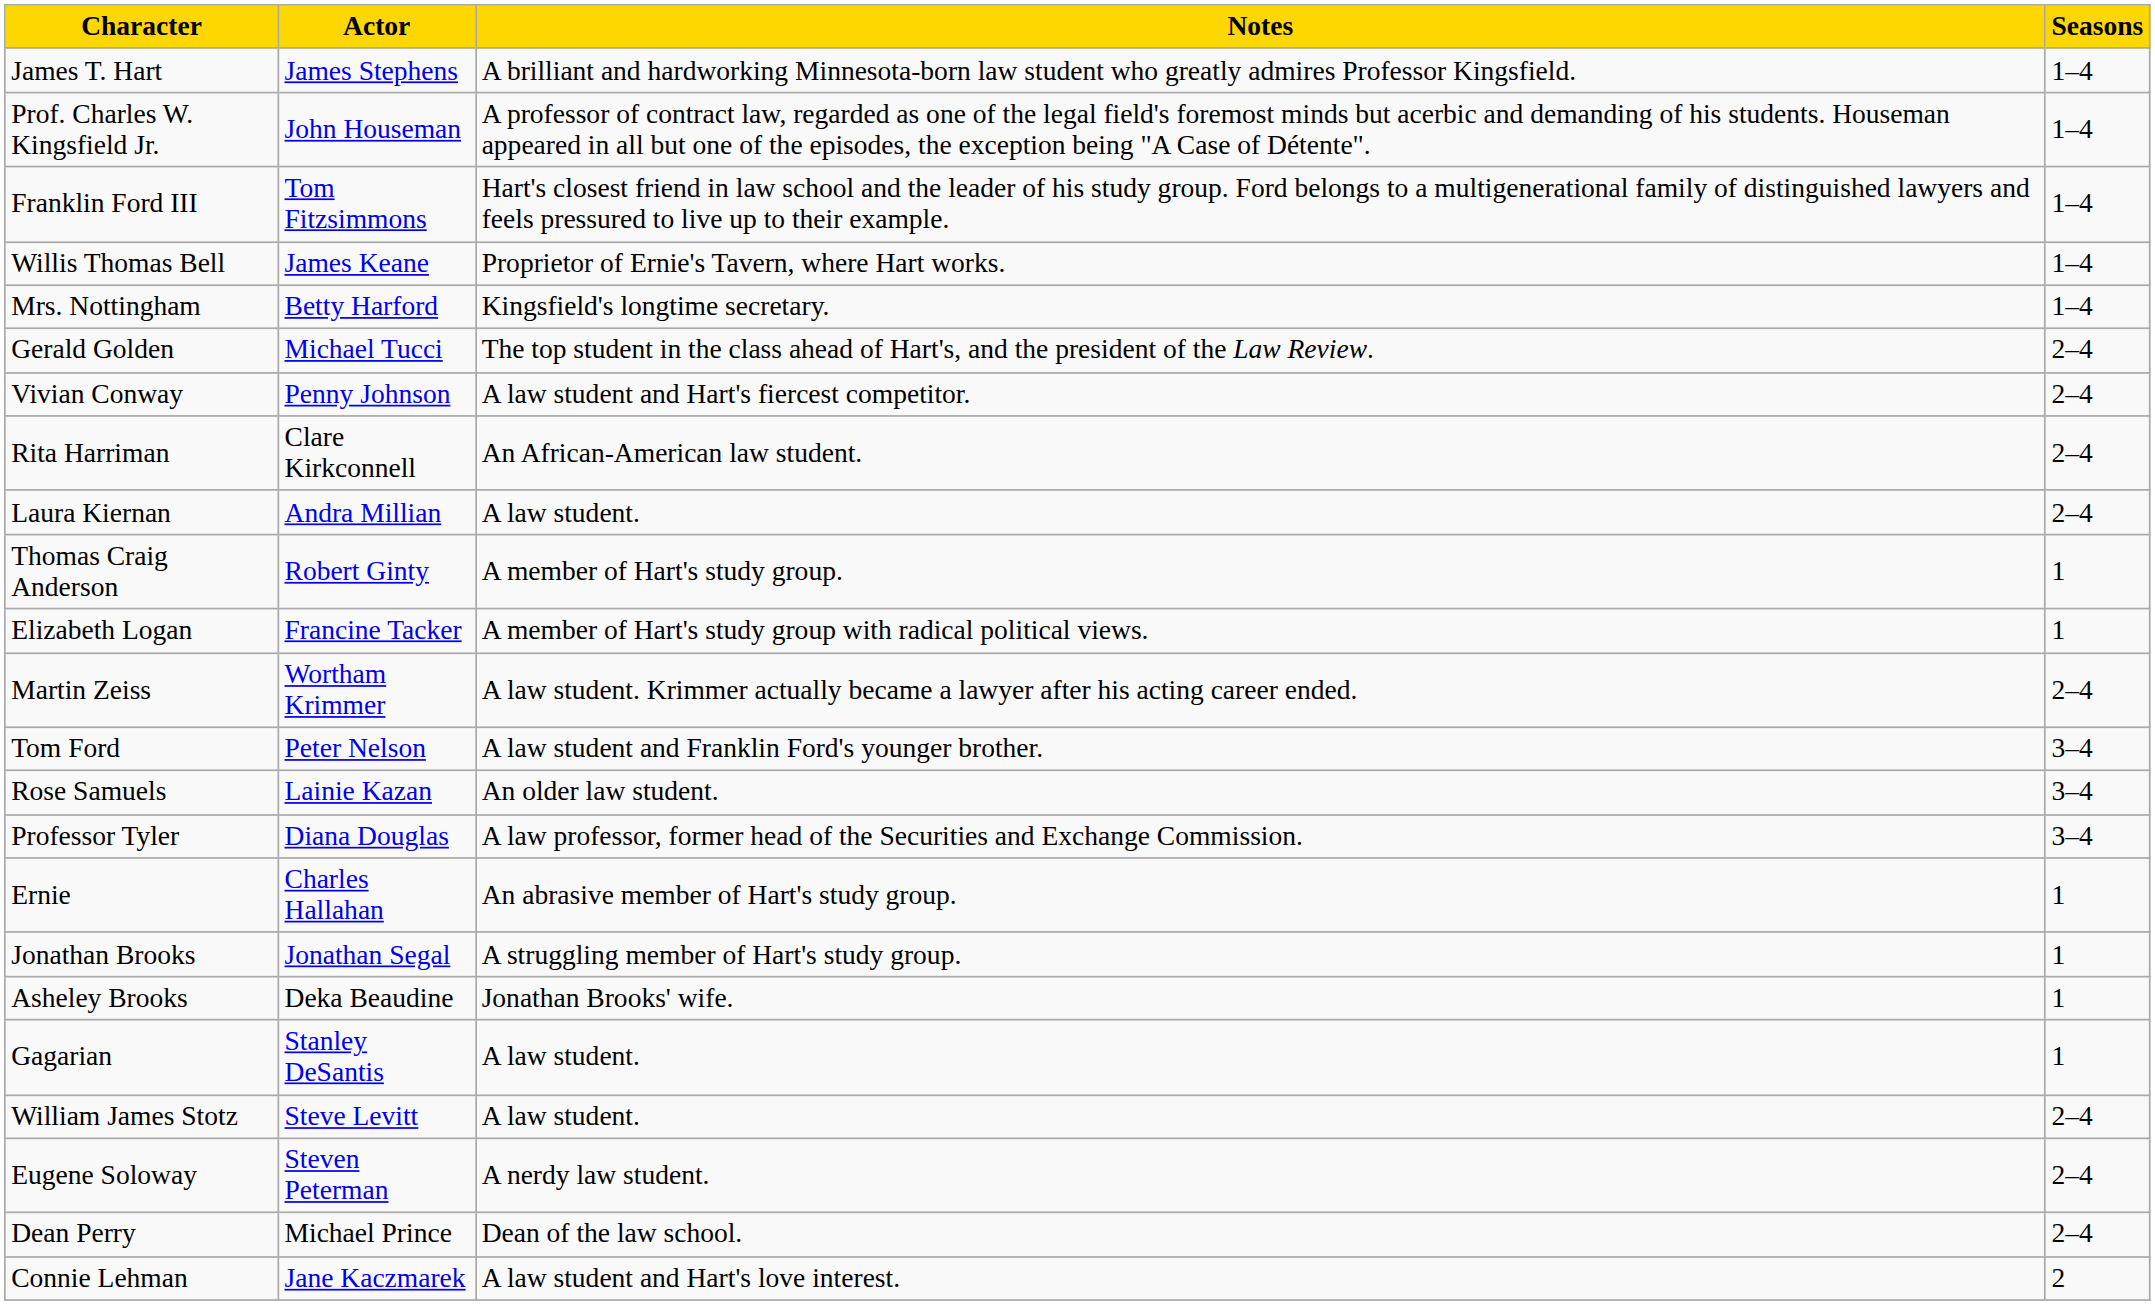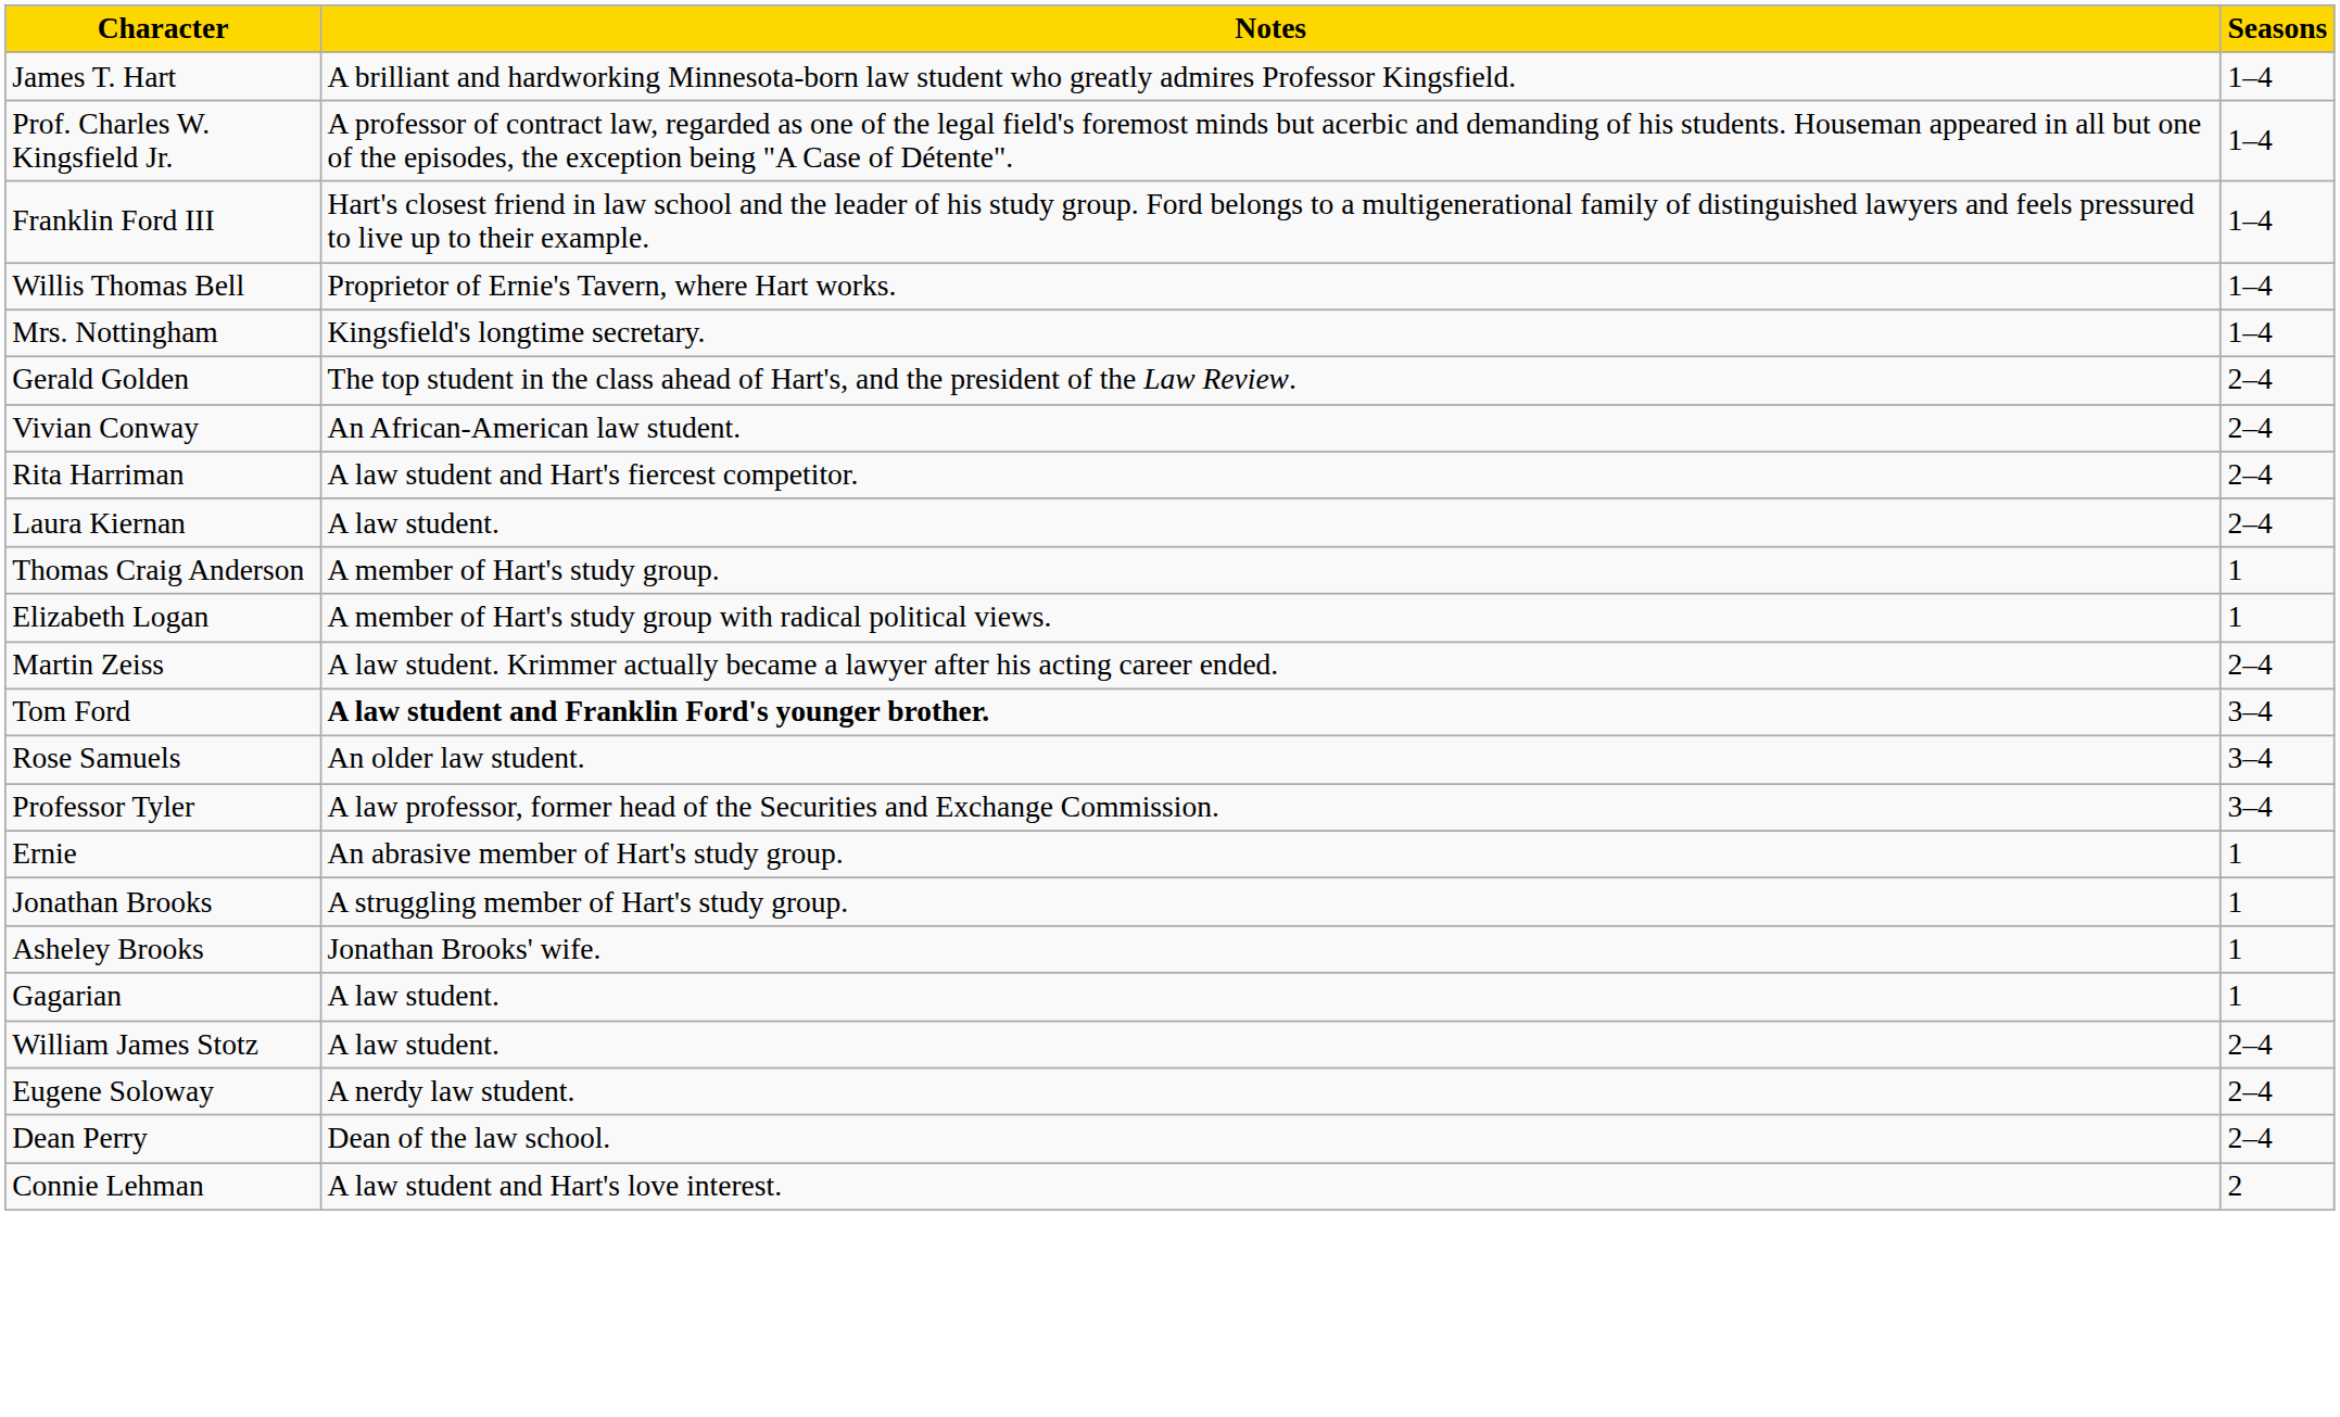 <table class="wikitable sortable">
 <tr>
 <th style="background-color:gold;"><strong>Character</strong></th>
-<th style="background-color:gold;"><strong>Actor</strong></th>
 <th style="background-color:gold;"><strong>Notes</strong></th>
 <th style="background-color:gold;"><strong>Seasons</strong></th>
 </tr>
 <tr>
 <td>James T. Hart</td>
-<td><a href='#'>James Stephens</a></td>
 <td>A brilliant and hardworking Minnesota-born law student who greatly admires Professor Kingsfield.</td>
 <td>1–4</td>
 </tr>
 <tr>
 <td>Prof. Charles W. Kingsfield Jr.</td>
-<td><a href='#'>John Houseman</a></td>
 <td>A professor of contract law, regarded as one of the legal field's foremost minds but acerbic and demanding of his students. Houseman appeared in all but one of the episodes, the exception being "A Case of Détente".</td>
 <td>1–4</td>
 </tr>
 <tr>
 <td>Franklin Ford III</td>
-<td><a href='#'>Tom Fitzsimmons</a></td>
 <td>Hart's closest friend in law school and the leader of his study group. Ford belongs to a multigenerational family of distinguished lawyers and feels pressured to live up to their example.</td>
 <td>1–4</td>
 </tr>
 <tr>
 <td>Willis Thomas Bell</td>
-<td><a href='#'>James Keane</a></td>
 <td>Proprietor of Ernie's Tavern, where Hart works.</td>
 <td>1–4</td>
 </tr>
 <tr>
 <td>Mrs. Nottingham</td>
-<td><a href='#'>Betty Harford</a></td>
 <td>Kingsfield's longtime secretary.</td>
 <td>1–4</td>
 </tr>
 <tr>
 <td>Gerald Golden</td>
-<td><a href='#'>Michael Tucci</a></td>
 <td>The top student in the class ahead of Hart's, and the president of the <em>Law Review</em>.</td>
 <td>2–4</td>
 </tr>
 <tr>
 <td>Vivian Conway</td>
-<td><a href='#'>Penny Johnson</a></td>
+<td>An African-American law student.</td>
+<td>2–4</td>
+</tr>
+<tr>
+<td>Rita Harriman</td>
 <td>A law student and Hart's fiercest competitor.</td>
 <td>2–4</td>
 </tr>
 <tr>
-<td>Rita Harriman</td>
-<td>Clare Kirkconnell</td>
-<td>An African-American law student.</td>
-<td>2–4</td>
-</tr>
-<tr>
 <td>Laura Kiernan</td>
-<td><a href='#'>Andra Millian</a></td>
 <td>A law student.</td>
 <td>2–4</td>
 </tr>
 <tr>
 <td>Thomas Craig Anderson</td>
-<td><a href='#'>Robert Ginty</a></td>
 <td>A member of Hart's study group.</td>
 <td>1</td>
 </tr>
 <tr>
 <td>Elizabeth Logan</td>
-<td><a href='#'>Francine Tacker</a></td>
 <td>A member of Hart's study group with radical political views.</td>
 <td>1</td>
 </tr>
 <tr>
 <td>Martin Zeiss</td>
-<td><a href='#'>Wortham Krimmer</a></td>
 <td>A law student. Krimmer actually became a lawyer after his acting career ended.</td>
 <td>2–4</td>
 </tr>
 <tr>
 <td>Tom Ford</td>
-<td><a href='#'>Peter Nelson</a></td>
-<td>A law student and Franklin Ford's younger brother.</td>
+<td><strong>A law student and Franklin Ford's younger brother.</strong></td>
 <td>3–4</td>
 </tr>
 <tr>
 <td>Rose Samuels</td>
-<td><a href='#'>Lainie Kazan</a></td>
 <td>An older law student.</td>
 <td>3–4</td>
 </tr>
 <tr>
 <td>Professor Tyler</td>
-<td><a href='#'>Diana Douglas</a></td>
 <td>A law professor, former head of the Securities and Exchange Commission.</td>
 <td>3–4</td>
 </tr>
 <tr>
 <td>Ernie</td>
-<td><a href='#'>Charles Hallahan</a></td>
 <td>An abrasive member of Hart's study group.</td>
 <td>1</td>
 </tr>
 <tr>
 <td>Jonathan Brooks</td>
-<td><a href='#'>Jonathan Segal</a></td>
 <td>A struggling member of Hart's study group.</td>
 <td>1</td>
 </tr>
 <tr>
 <td>Asheley Brooks</td>
-<td>Deka Beaudine</td>
 <td>Jonathan Brooks' wife.</td>
 <td>1</td>
 </tr>
 <tr>
 <td>Gagarian</td>
-<td><a href='#'>Stanley DeSantis</a></td>
 <td>A law student.</td>
 <td>1</td>
 </tr>
 <tr>
 <td>William James Stotz</td>
-<td><a href='#'>Steve Levitt</a></td>
 <td>A law student.</td>
 <td>2–4</td>
 </tr>
 <tr>
 <td>Eugene Soloway</td>
-<td><a href='#'>Steven Peterman</a></td>
 <td>A nerdy law student.</td>
 <td>2–4</td>
 </tr>
 <tr>
 <td>Dean Perry</td>
-<td>Michael Prince</td>
 <td>Dean of the law school.</td>
 <td>2–4</td>
 </tr>
 <tr>
 <td>Connie Lehman</td>
-<td><a href='#'>Jane Kaczmarek</a></td>
 <td>A law student and Hart's love interest.</td>
 <td>2</td>
 </tr>
 </table>
